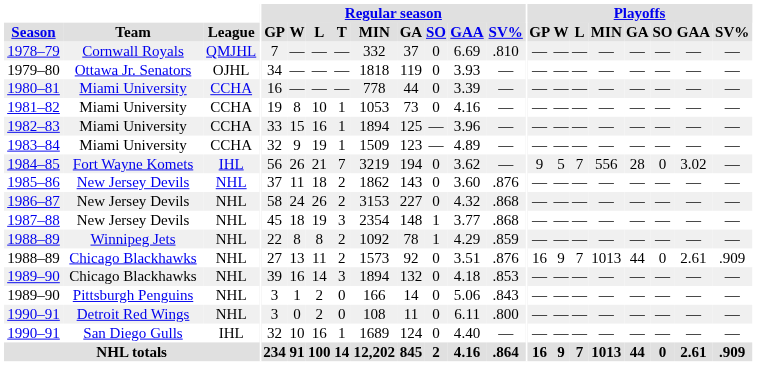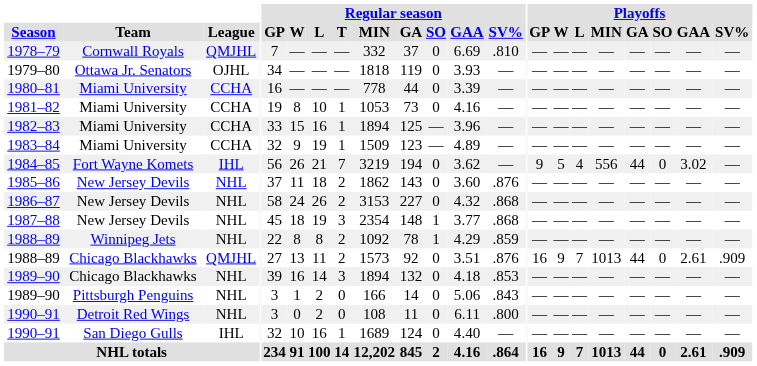 <table border="0" cellpadding="1" cellspacing="0" style="width:90%; text-align:center;">
 <tr bgcolor="#e0e0e0">
 <th colspan="3" bgcolor="#ffffff"></th>
 <th rowspan="99" bgcolor="#ffffff"></th>
 <th colspan="9" bgcolor="#e0e0e0"><a href='#'>Regular season</a></th>
 <th rowspan="99" bgcolor="#ffffff"></th>
 <th colspan="8" bgcolor="#e0e0e0"><a href='#'>Playoffs</a></th>
 </tr>
 <tr bgcolor="#e0e0e0">
 <th><a href='#'>Season</a></th>
 <th>Team</th>
 <th>League</th>
 <th>GP</th>
 <th>W</th>
 <th>L</th>
 <th>T</th>
 <th>MIN</th>
 <th>GA</th>
 <th><a href='#'>SO</a></th>
 <th><a href='#'>GAA</a></th>
 <th><a href='#'>SV%</a></th>
 <th>GP</th>
 <th>W</th>
 <th>L</th>
 <th>MIN</th>
 <th>GA</th>
 <th>SO</th>
 <th>GAA</th>
 <th>SV%</th>
 </tr>
 <tr bgcolor="#f0f0f0">
 <td><a href='#'>1978–79</a></td>
 <td><a href='#'>Cornwall Royals</a></td>
 <td><a href='#'>QMJHL</a></td>
 <td>7</td>
 <td>—</td>
 <td>—</td>
 <td>—</td>
 <td>332</td>
 <td>37</td>
 <td>0</td>
 <td>6.69</td>
 <td>.810</td>
 <td>—</td>
 <td>—</td>
 <td>—</td>
 <td>—</td>
 <td>—</td>
 <td>—</td>
 <td>—</td>
 <td>—</td>
 </tr>
 <tr>
 <td>1979–80</td>
 <td><a href='#'>Ottawa Jr. Senators</a></td>
 <td>OJHL</td>
 <td>34</td>
 <td>—</td>
 <td>—</td>
 <td>—</td>
 <td>1818</td>
 <td>119</td>
 <td>0</td>
 <td>3.93</td>
 <td>—</td>
 <td>—</td>
 <td>—</td>
 <td>—</td>
 <td>—</td>
 <td>—</td>
 <td>—</td>
 <td>—</td>
 <td>—</td>
 </tr>
 <tr bgcolor="#f0f0f0">
 <td><a href='#'>1980–81</a></td>
 <td><a href='#'>Miami University</a></td>
 <td><a href='#'>CCHA</a></td>
 <td>16</td>
 <td>—</td>
 <td>—</td>
 <td>—</td>
 <td>778</td>
 <td>44</td>
 <td>0</td>
 <td>3.39</td>
 <td>—</td>
 <td>—</td>
 <td>—</td>
 <td>—</td>
 <td>—</td>
 <td>—</td>
 <td>—</td>
 <td>—</td>
 <td>—</td>
 </tr>
 <tr>
 <td><a href='#'>1981–82</a></td>
 <td>Miami University</td>
 <td>CCHA</td>
 <td>19</td>
 <td>8</td>
 <td>10</td>
 <td>1</td>
 <td>1053</td>
 <td>73</td>
 <td>0</td>
 <td>4.16</td>
 <td>—</td>
 <td>—</td>
 <td>—</td>
 <td>—</td>
 <td>—</td>
 <td>—</td>
 <td>—</td>
 <td>—</td>
 <td>—</td>
 </tr>
 <tr bgcolor="#f0f0f0">
 <td><a href='#'>1982–83</a></td>
 <td>Miami University</td>
 <td>CCHA</td>
 <td>33</td>
 <td>15</td>
 <td>16</td>
 <td>1</td>
 <td>1894</td>
 <td>125</td>
 <td>—</td>
 <td>3.96</td>
 <td>—</td>
 <td>—</td>
 <td>—</td>
 <td>—</td>
 <td>—</td>
 <td>—</td>
 <td>—</td>
 <td>—</td>
 <td>—</td>
 </tr>
 <tr>
 <td><a href='#'>1983–84</a></td>
 <td>Miami University</td>
 <td>CCHA</td>
 <td>32</td>
 <td>9</td>
 <td>19</td>
 <td>1</td>
 <td>1509</td>
 <td>123</td>
 <td>—</td>
 <td>4.89</td>
 <td>—</td>
 <td>—</td>
 <td>—</td>
 <td>—</td>
 <td>—</td>
 <td>—</td>
 <td>—</td>
 <td>—</td>
 <td>—</td>
 </tr>
 <tr bgcolor="#f0f0f0">
 <td><a href='#'>1984–85</a></td>
 <td><a href='#'>Fort Wayne Komets</a></td>
 <td><a href='#'>IHL</a></td>
 <td>56</td>
 <td>26</td>
 <td>21</td>
 <td>7</td>
 <td>3219</td>
 <td>194</td>
 <td>0</td>
 <td>3.62</td>
 <td>—</td>
 <td>9</td>
 <td>5</td>
-<td>7</td>
+<td>4</td>
 <td>556</td>
-<td>28</td>
+<td>44</td>
 <td>0</td>
 <td>3.02</td>
 <td>—</td>
 </tr>
 <tr>
 <td><a href='#'>1985–86</a></td>
 <td><a href='#'>New Jersey Devils</a></td>
 <td><a href='#'>NHL</a></td>
 <td>37</td>
 <td>11</td>
 <td>18</td>
 <td>2</td>
 <td>1862</td>
 <td>143</td>
 <td>0</td>
 <td>3.60</td>
 <td>.876</td>
 <td>—</td>
 <td>—</td>
 <td>—</td>
 <td>—</td>
 <td>—</td>
 <td>—</td>
 <td>—</td>
 <td>—</td>
 </tr>
 <tr bgcolor="#f0f0f0">
 <td><a href='#'>1986–87</a></td>
 <td>New Jersey Devils</td>
 <td>NHL</td>
 <td>58</td>
 <td>24</td>
 <td>26</td>
 <td>2</td>
 <td>3153</td>
 <td>227</td>
 <td>0</td>
 <td>4.32</td>
 <td>.868</td>
 <td>—</td>
 <td>—</td>
 <td>—</td>
 <td>—</td>
 <td>—</td>
 <td>—</td>
 <td>—</td>
 <td>—</td>
 </tr>
 <tr>
 <td><a href='#'>1987–88</a></td>
 <td>New Jersey Devils</td>
 <td>NHL</td>
 <td>45</td>
 <td>18</td>
 <td>19</td>
 <td>3</td>
 <td>2354</td>
 <td>148</td>
 <td>1</td>
 <td>3.77</td>
 <td>.868</td>
 <td>—</td>
 <td>—</td>
 <td>—</td>
 <td>—</td>
 <td>—</td>
 <td>—</td>
 <td>—</td>
 <td>—</td>
 </tr>
 <tr bgcolor="#f0f0f0">
 <td><a href='#'>1988–89</a></td>
 <td><a href='#'>Winnipeg Jets</a></td>
 <td>NHL</td>
 <td>22</td>
 <td>8</td>
 <td>8</td>
 <td>2</td>
 <td>1092</td>
 <td>78</td>
 <td>1</td>
 <td>4.29</td>
 <td>.859</td>
 <td>—</td>
 <td>—</td>
 <td>—</td>
 <td>—</td>
 <td>—</td>
 <td>—</td>
 <td>—</td>
 <td>—</td>
 </tr>
 <tr>
 <td>1988–89</td>
 <td><a href='#'>Chicago Blackhawks</a></td>
-<td>NHL</td>
+<td><a href='#'>QMJHL</a></td>
 <td>27</td>
 <td>13</td>
 <td>11</td>
 <td>2</td>
 <td>1573</td>
 <td>92</td>
 <td>0</td>
 <td>3.51</td>
 <td>.876</td>
 <td>16</td>
 <td>9</td>
 <td>7</td>
 <td>1013</td>
 <td>44</td>
 <td>0</td>
 <td>2.61</td>
 <td>.909</td>
 </tr>
 <tr bgcolor="#f0f0f0">
 <td><a href='#'>1989–90</a></td>
 <td>Chicago Blackhawks</td>
 <td>NHL</td>
 <td>39</td>
 <td>16</td>
 <td>14</td>
 <td>3</td>
 <td>1894</td>
 <td>132</td>
 <td>0</td>
 <td>4.18</td>
 <td>.853</td>
 <td>—</td>
 <td>—</td>
 <td>—</td>
 <td>—</td>
 <td>—</td>
 <td>—</td>
 <td>—</td>
 <td>—</td>
 </tr>
 <tr>
 <td>1989–90</td>
 <td><a href='#'>Pittsburgh Penguins</a></td>
 <td>NHL</td>
 <td>3</td>
 <td>1</td>
 <td>2</td>
 <td>0</td>
 <td>166</td>
 <td>14</td>
 <td>0</td>
 <td>5.06</td>
 <td>.843</td>
 <td>—</td>
 <td>—</td>
 <td>—</td>
 <td>—</td>
 <td>—</td>
 <td>—</td>
 <td>—</td>
 <td>—</td>
 </tr>
 <tr bgcolor="#f0f0f0">
 <td><a href='#'>1990–91</a></td>
 <td><a href='#'>Detroit Red Wings</a></td>
 <td>NHL</td>
 <td>3</td>
 <td>0</td>
 <td>2</td>
 <td>0</td>
 <td>108</td>
 <td>11</td>
 <td>0</td>
 <td>6.11</td>
 <td>.800</td>
 <td>—</td>
 <td>—</td>
 <td>—</td>
 <td>—</td>
 <td>—</td>
 <td>—</td>
 <td>—</td>
 <td>—</td>
 </tr>
 <tr>
 <td><a href='#'>1990–91</a></td>
 <td><a href='#'>San Diego Gulls</a></td>
 <td>IHL</td>
 <td>32</td>
 <td>10</td>
 <td>16</td>
 <td>1</td>
 <td>1689</td>
 <td>124</td>
 <td>0</td>
 <td>4.40</td>
 <td>—</td>
 <td>—</td>
 <td>—</td>
 <td>—</td>
 <td>—</td>
 <td>—</td>
 <td>—</td>
 <td>—</td>
 <td>—</td>
 </tr>
 <tr bgcolor="#e0e0e0">
 <th colspan=3>NHL totals</th>
 <th>234</th>
 <th>91</th>
 <th>100</th>
 <th>14</th>
 <th>12,202</th>
 <th>845</th>
 <th>2</th>
 <th>4.16</th>
 <th>.864</th>
 <th>16</th>
 <th>9</th>
 <th>7</th>
 <th>1013</th>
 <th>44</th>
 <th>0</th>
 <th>2.61</th>
 <th>.909</th>
 </tr>
 </table>
